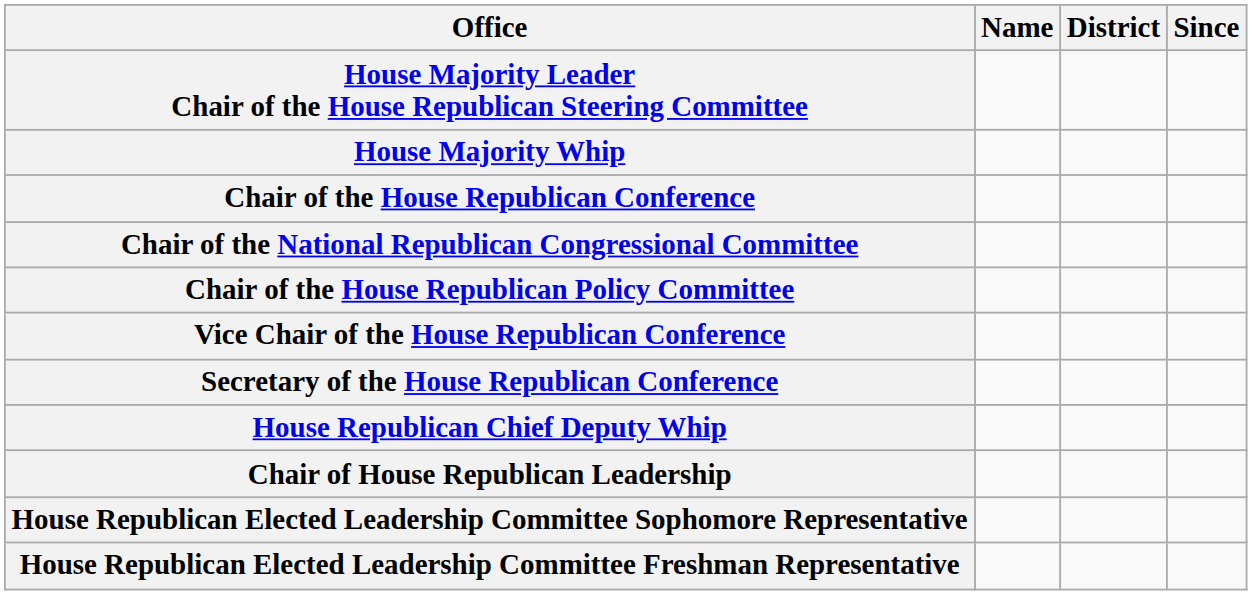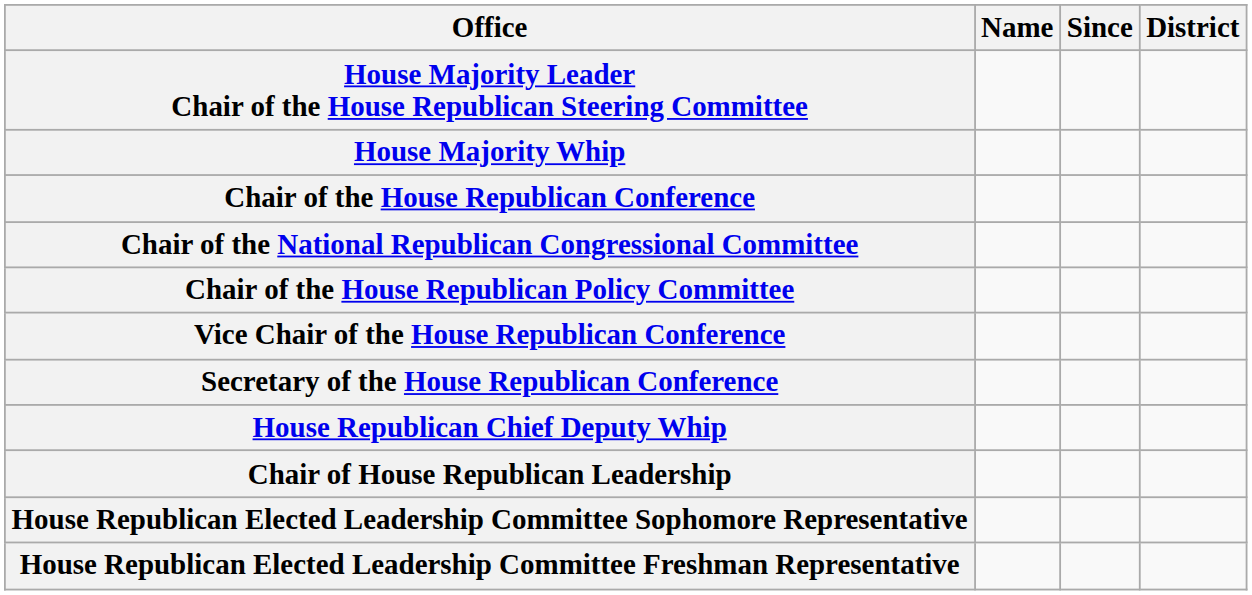 <table class="sortable wikitable plainrowheaders">
 <tr>
 <th>Office</th>
 <th>Name</th>
+<th>Since</th>
 <th>District</th>
-<th>Since</th>
 </tr>
 <tr>
 <th scope="row"><a href='#'>House Majority Leader</a><br>Chair of the <a href='#'>House Republican Steering Committee</a></th>
 <td></td>
+<td><br></td>
 <td></td>
-<td><br></td>
 </tr>
 <tr>
 <th scope="row"><a href='#'>House Majority Whip</a></th>
 <td></td>
 <td></td>
 <td></td>
 </tr>
 <tr>
 <th scope="row">Chair of the <a href='#'>House Republican Conference</a></th>
 <td></td>
 <td></td>
 <td></td>
 </tr>
 <tr>
 <th scope="row">Chair of the <a href='#'>National Republican Congressional Committee</a></th>
 <td></td>
 <td></td>
 <td></td>
 </tr>
 <tr>
 <th scope="row">Chair of the <a href='#'>House Republican Policy Committee</a></th>
 <td></td>
 <td></td>
 <td></td>
 </tr>
 <tr>
 <th scope="row">Vice Chair of the <a href='#'>House Republican Conference</a></th>
 <td></td>
 <td></td>
 <td></td>
 </tr>
 <tr>
 <th scope="row">Secretary of the <a href='#'>House Republican Conference</a></th>
 <td></td>
 <td></td>
 <td></td>
 </tr>
 <tr>
 <th scope="row"><a href='#'>House Republican Chief Deputy Whip</a></th>
 <td></td>
 <td></td>
 <td></td>
 </tr>
 <tr>
 <th scope="row">Chair of House Republican Leadership</th>
 <td></td>
 <td></td>
 <td></td>
 </tr>
 <tr>
 <th scope="row">House Republican Elected Leadership Committee Sophomore Representative</th>
 <td></td>
 <td></td>
 <td></td>
 </tr>
 <tr>
 <th scope="row">House Republican Elected Leadership Committee Freshman Representative</th>
 <td></td>
 <td></td>
 <td></td>
 </tr>
 </table>
